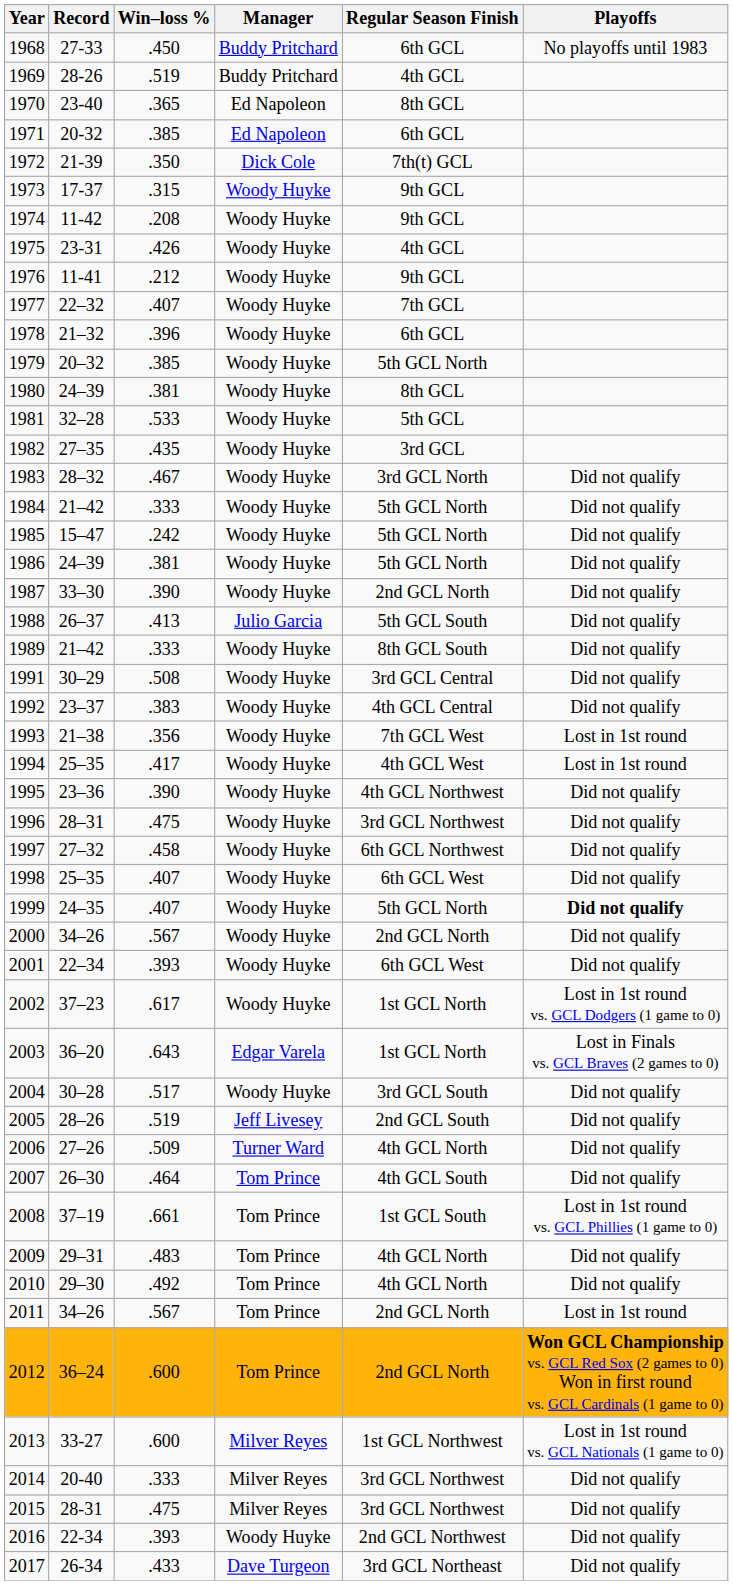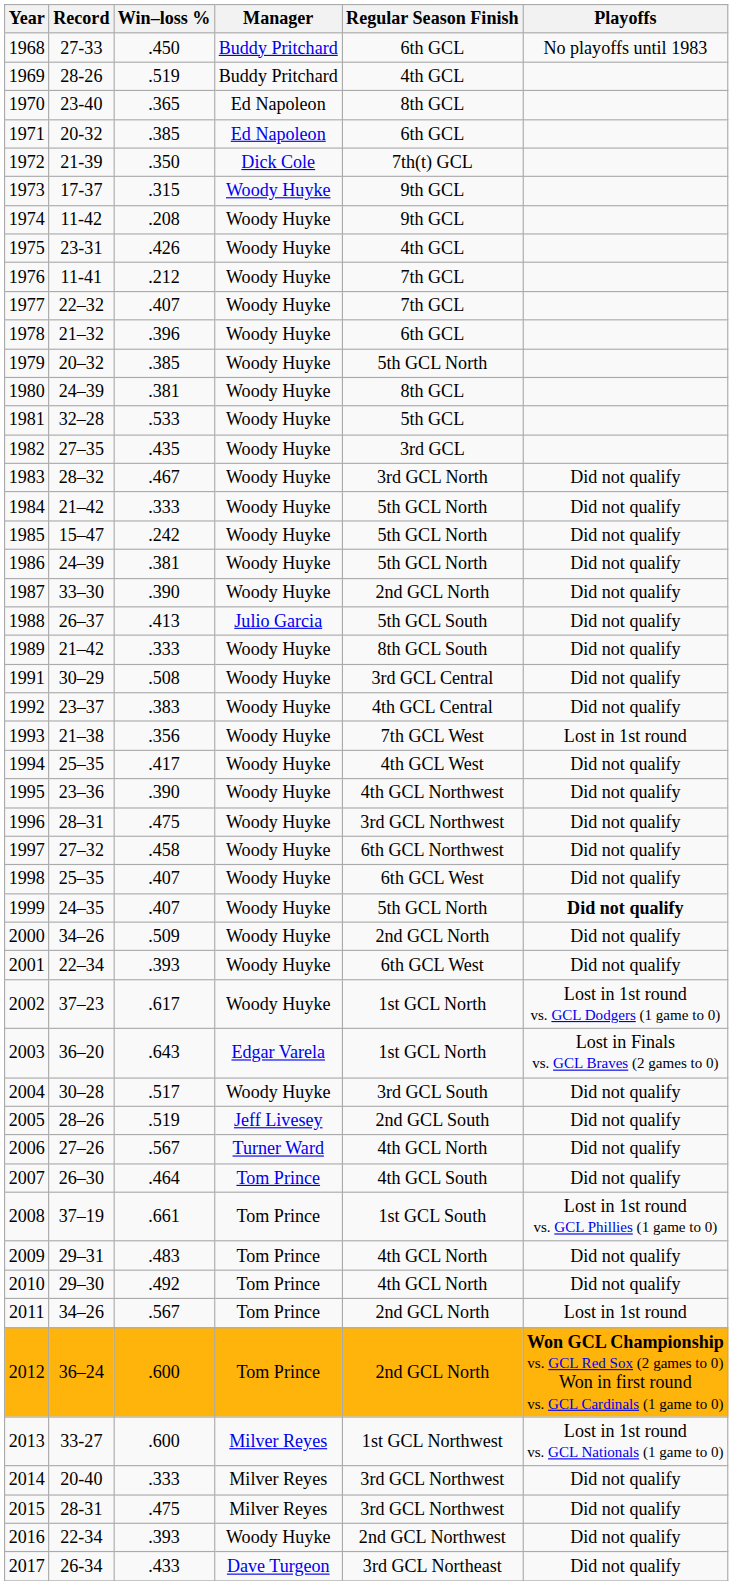 <table class="wikitable">
 <tr>
 <th>Year</th>
 <th>Record</th>
 <th>Win–loss %</th>
 <th>Manager</th>
 <th>Regular Season Finish</th>
 <th>Playoffs</th>
 </tr>
 <tr align=center>
 <td>1968</td>
 <td>27-33</td>
 <td>.450</td>
 <td><a href='#'>Buddy Pritchard</a></td>
 <td>6th GCL</td>
 <td>No playoffs until 1983</td>
 </tr>
 <tr align=center>
 <td>1969</td>
 <td>28-26</td>
 <td>.519</td>
 <td>Buddy Pritchard</td>
 <td>4th GCL</td>
 <td></td>
 </tr>
 <tr align=center>
 <td>1970</td>
 <td>23-40</td>
 <td>.365</td>
 <td>Ed Napoleon</td>
 <td>8th GCL</td>
 <td></td>
 </tr>
 <tr align=center>
 <td>1971</td>
 <td>20-32</td>
 <td>.385</td>
 <td><a href='#'>Ed Napoleon</a></td>
 <td>6th GCL</td>
 <td></td>
 </tr>
 <tr align=center>
 <td>1972</td>
 <td>21-39</td>
 <td>.350</td>
 <td><a href='#'>Dick Cole</a></td>
 <td>7th(t) GCL</td>
 <td></td>
 </tr>
 <tr align=center>
 <td>1973</td>
 <td>17-37</td>
 <td>.315</td>
 <td><a href='#'>Woody Huyke</a></td>
 <td>9th GCL</td>
 <td></td>
 </tr>
 <tr align=center>
 <td>1974</td>
 <td>11-42</td>
 <td>.208</td>
 <td>Woody Huyke</td>
 <td>9th GCL</td>
 <td></td>
 </tr>
 <tr align=center>
 <td>1975</td>
 <td>23-31</td>
 <td>.426</td>
 <td>Woody Huyke</td>
 <td>4th GCL</td>
 <td></td>
 </tr>
 <tr align=center>
 <td>1976</td>
 <td>11-41</td>
 <td>.212</td>
 <td>Woody Huyke</td>
-<td>9th GCL</td>
+<td>7th GCL</td>
 <td></td>
 </tr>
 <tr align=center>
 <td>1977</td>
 <td>22–32</td>
 <td>.407</td>
 <td>Woody Huyke</td>
 <td>7th GCL</td>
 <td></td>
 </tr>
 <tr align=center>
 <td>1978</td>
 <td>21–32</td>
 <td>.396</td>
 <td>Woody Huyke</td>
 <td>6th GCL</td>
 <td></td>
 </tr>
 <tr align=center>
 <td>1979</td>
 <td>20–32</td>
 <td>.385</td>
 <td>Woody Huyke</td>
 <td>5th GCL North</td>
 <td></td>
 </tr>
 <tr align=center>
 <td>1980</td>
 <td>24–39</td>
 <td>.381</td>
 <td>Woody Huyke</td>
 <td>8th GCL</td>
 <td></td>
 </tr>
 <tr align=center>
 <td>1981</td>
 <td>32–28</td>
 <td>.533</td>
 <td>Woody Huyke</td>
 <td>5th GCL</td>
 <td></td>
 </tr>
 <tr align=center>
 <td>1982</td>
 <td>27–35</td>
 <td>.435</td>
 <td>Woody Huyke</td>
 <td>3rd GCL</td>
 <td></td>
 </tr>
 <tr align=center>
 <td>1983</td>
 <td>28–32</td>
 <td>.467</td>
 <td>Woody Huyke</td>
 <td>3rd GCL North</td>
 <td>Did not qualify</td>
 </tr>
 <tr align=center>
 <td>1984</td>
 <td>21–42</td>
 <td>.333</td>
 <td>Woody Huyke</td>
 <td>5th GCL North</td>
 <td>Did not qualify</td>
 </tr>
 <tr align=center>
 <td>1985</td>
 <td>15–47</td>
 <td>.242</td>
 <td>Woody Huyke</td>
 <td>5th GCL North</td>
 <td>Did not qualify</td>
 </tr>
 <tr align=center>
 <td>1986</td>
 <td>24–39</td>
 <td>.381</td>
 <td>Woody Huyke</td>
 <td>5th GCL North</td>
 <td>Did not qualify</td>
 </tr>
 <tr align=center>
 <td>1987</td>
 <td>33–30</td>
 <td>.390</td>
 <td>Woody Huyke</td>
 <td>2nd GCL North</td>
 <td>Did not qualify</td>
 </tr>
 <tr align=center>
 <td>1988</td>
 <td>26–37</td>
 <td>.413</td>
 <td><a href='#'>Julio Garcia</a></td>
 <td>5th GCL South</td>
 <td>Did not qualify</td>
 </tr>
 <tr align=center>
 <td>1989</td>
 <td>21–42</td>
 <td>.333</td>
 <td>Woody Huyke</td>
 <td>8th GCL South</td>
 <td>Did not qualify</td>
 </tr>
 <tr align=center>
 <td>1991</td>
 <td>30–29</td>
 <td>.508</td>
 <td>Woody Huyke</td>
 <td>3rd GCL Central</td>
 <td>Did not qualify</td>
 </tr>
 <tr align=center>
 <td>1992</td>
 <td>23–37</td>
 <td>.383</td>
 <td>Woody Huyke</td>
 <td>4th GCL Central</td>
 <td>Did not qualify</td>
 </tr>
 <tr align=center>
 <td>1993</td>
 <td>21–38</td>
 <td>.356</td>
 <td>Woody Huyke</td>
 <td>7th GCL West</td>
 <td>Lost in 1st round</td>
 </tr>
 <tr align=center>
 <td>1994</td>
 <td>25–35</td>
 <td>.417</td>
 <td>Woody Huyke</td>
 <td>4th GCL West</td>
-<td>Lost in 1st round</td>
+<td>Did not qualify</td>
 </tr>
 <tr align=center>
 <td>1995</td>
 <td>23–36</td>
 <td>.390</td>
 <td>Woody Huyke</td>
 <td>4th GCL Northwest</td>
 <td>Did not qualify</td>
 </tr>
 <tr align=center>
 <td>1996</td>
 <td>28–31</td>
 <td>.475</td>
 <td>Woody Huyke</td>
 <td>3rd GCL Northwest</td>
 <td>Did not qualify</td>
 </tr>
 <tr align=center>
 <td>1997</td>
 <td>27–32</td>
 <td>.458</td>
 <td>Woody Huyke</td>
 <td>6th GCL Northwest</td>
 <td>Did not qualify</td>
 </tr>
 <tr align=center>
 <td>1998</td>
 <td>25–35</td>
 <td>.407</td>
 <td>Woody Huyke</td>
 <td>6th GCL West</td>
 <td>Did not qualify</td>
 </tr>
 <tr align=center>
 <td>1999</td>
 <td>24–35</td>
 <td>.407</td>
 <td>Woody Huyke</td>
 <td>5th GCL North</td>
 <td><strong>Did not qualify</strong></td>
 </tr>
 <tr align=center>
 <td>2000</td>
 <td>34–26</td>
-<td>.567</td>
+<td>.509</td>
 <td>Woody Huyke</td>
 <td>2nd GCL North</td>
 <td>Did not qualify</td>
 </tr>
 <tr align=center>
 <td>2001</td>
 <td>22–34</td>
 <td>.393</td>
 <td>Woody Huyke</td>
 <td>6th GCL West</td>
 <td>Did not qualify</td>
 </tr>
 <tr align=center>
 <td>2002</td>
 <td>37–23</td>
 <td>.617</td>
 <td>Woody Huyke</td>
 <td>1st GCL North</td>
 <td>Lost in 1st round<br><small>vs. <a href='#'>GCL Dodgers</a> (1 game to 0)</small></td>
 </tr>
 <tr align=center>
 <td>2003</td>
 <td>36–20</td>
 <td>.643</td>
 <td><a href='#'>Edgar Varela</a></td>
 <td>1st GCL North</td>
 <td>Lost in Finals<br><small>vs. <a href='#'>GCL Braves</a> (2 games to 0)</small></td>
 </tr>
 <tr align=center>
 <td>2004</td>
 <td>30–28</td>
 <td>.517</td>
 <td>Woody Huyke</td>
 <td>3rd GCL South</td>
 <td>Did not qualify</td>
 </tr>
 <tr align=center>
 <td>2005</td>
 <td>28–26</td>
 <td>.519</td>
 <td><a href='#'>Jeff Livesey</a></td>
 <td>2nd GCL South</td>
 <td>Did not qualify</td>
 </tr>
 <tr align=center>
 <td>2006</td>
 <td>27–26</td>
-<td>.509</td>
+<td>.567</td>
 <td><a href='#'>Turner Ward</a></td>
 <td>4th GCL North</td>
 <td>Did not qualify</td>
 </tr>
 <tr align=center>
 <td>2007</td>
 <td>26–30</td>
 <td>.464</td>
 <td><a href='#'>Tom Prince</a></td>
 <td>4th GCL South</td>
 <td>Did not qualify</td>
 </tr>
 <tr align=center>
 <td>2008</td>
 <td>37–19</td>
 <td>.661</td>
 <td>Tom Prince</td>
 <td>1st GCL South</td>
 <td>Lost in 1st round<br><small>vs. <a href='#'>GCL Phillies</a> (1 game to 0)</small></td>
 </tr>
 <tr align=center>
 <td>2009</td>
 <td>29–31</td>
 <td>.483</td>
 <td>Tom Prince</td>
 <td>4th GCL North</td>
 <td>Did not qualify</td>
 </tr>
 <tr align=center>
 <td>2010</td>
 <td>29–30</td>
 <td>.492</td>
 <td>Tom Prince</td>
 <td>4th GCL North</td>
 <td>Did not qualify</td>
 </tr>
 <tr align=center>
 <td>2011</td>
 <td>34–26</td>
 <td>.567</td>
 <td>Tom Prince</td>
 <td>2nd GCL North</td>
 <td>Lost in 1st round</td>
 </tr>
 <tr align=center bgcolor="#FFB40B">
 <td>2012</td>
 <td>36–24</td>
 <td>.600</td>
 <td>Tom Prince</td>
 <td>2nd GCL North</td>
 <td><strong>Won GCL Championship</strong><br><small>vs. <a href='#'>GCL Red Sox</a> (2 games to 0)</small><br>Won in first round<br><small>vs. <a href='#'>GCL Cardinals</a> (1 game to 0)</small></td>
 </tr>
 <tr align=center>
 <td>2013</td>
 <td>33-27</td>
 <td>.600</td>
 <td><a href='#'>Milver Reyes</a></td>
 <td>1st GCL Northwest</td>
 <td>Lost in 1st round<br><small>vs. <a href='#'>GCL Nationals</a> (1 game to 0)</small></td>
 </tr>
 <tr align=center>
 <td>2014</td>
 <td>20-40</td>
 <td>.333</td>
 <td>Milver Reyes</td>
 <td>3rd GCL Northwest</td>
 <td>Did not qualify</td>
 </tr>
 <tr align=center>
 <td>2015</td>
 <td>28-31</td>
 <td>.475</td>
 <td>Milver Reyes</td>
 <td>3rd GCL Northwest</td>
 <td>Did not qualify</td>
 </tr>
 <tr align=center>
 <td>2016</td>
 <td>22-34</td>
 <td>.393</td>
 <td>Woody Huyke</td>
 <td>2nd GCL Northwest</td>
 <td>Did not qualify</td>
 </tr>
 <tr align=center>
 <td>2017</td>
 <td>26-34</td>
 <td>.433</td>
 <td><a href='#'>Dave Turgeon</a></td>
 <td>3rd GCL Northeast</td>
 <td>Did not qualify</td>
 </tr>
 </table>
